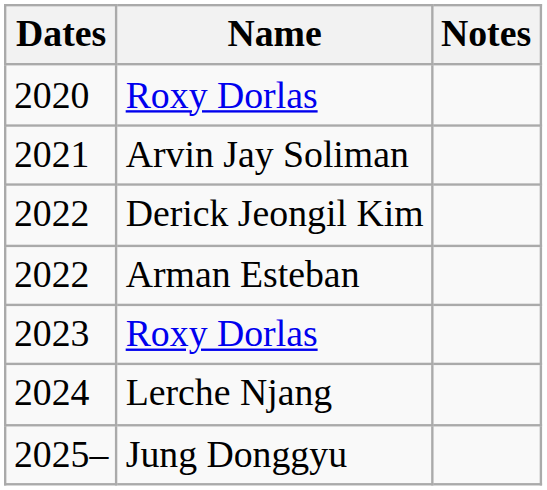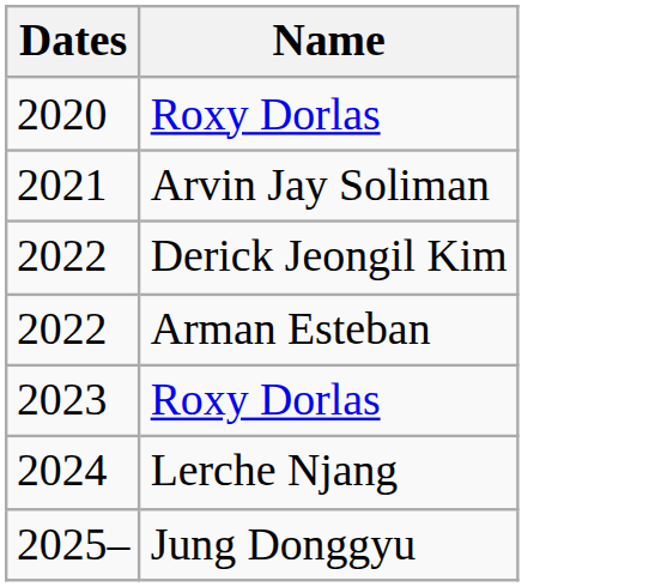 <table class="wikitable">
 <tr>
 <th>Dates</th>
 <th>Name</th>
-<th>Notes</th>
 </tr>
 <tr>
 <td>2020</td>
 <td> <a href='#'>Roxy Dorlas</a></td>
-<td></td>
 </tr>
 <tr>
 <td>2021</td>
 <td> Arvin Jay Soliman</td>
-<td></td>
 </tr>
 <tr>
 <td>2022</td>
 <td> Derick Jeongil Kim</td>
-<td></td>
 </tr>
 <tr>
 <td>2022</td>
 <td> Arman Esteban</td>
-<td></td>
 </tr>
 <tr>
 <td>2023</td>
 <td> <a href='#'>Roxy Dorlas</a></td>
-<td></td>
 </tr>
 <tr>
 <td>2024</td>
 <td> Lerche Njang</td>
-<td></td>
 </tr>
 <tr>
 <td>2025–</td>
 <td> Jung Donggyu</td>
-<td></td>
 </tr>
 </table>
